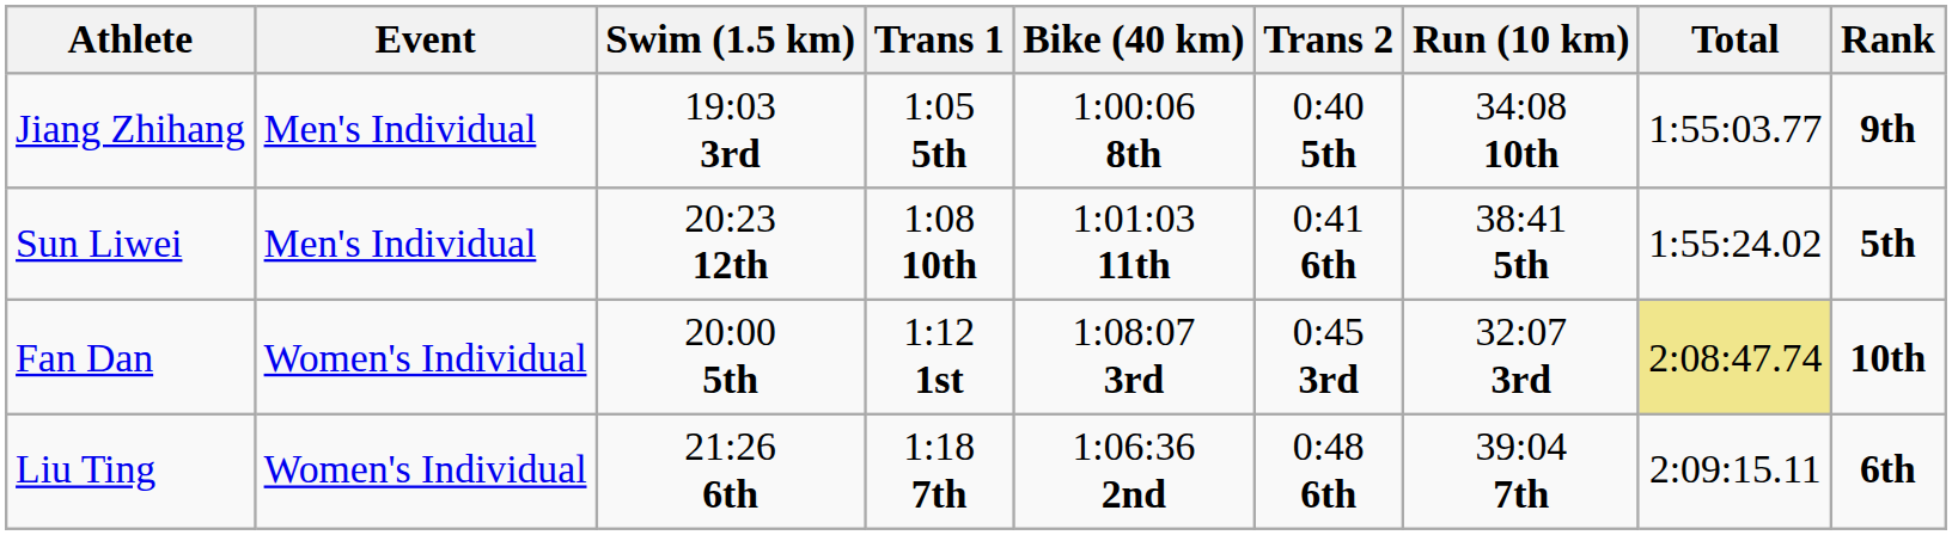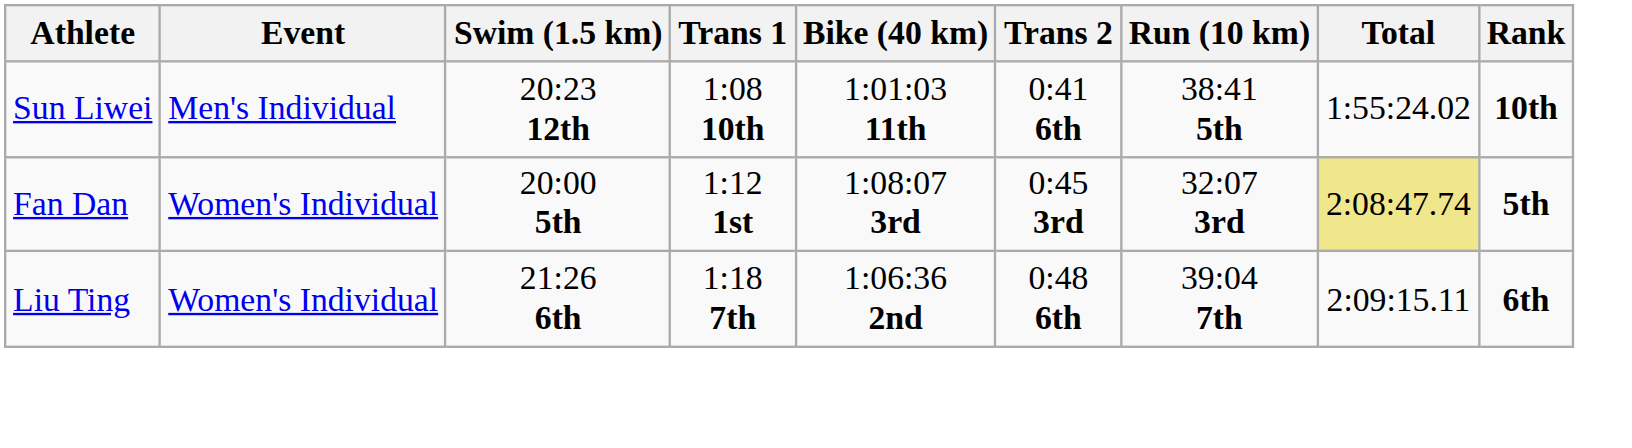 <table class="wikitable" style="font-size:90%">
 <tr>
 <th>Athlete</th>
 <th>Event</th>
 <th>Swim (1.5 km)</th>
 <th>Trans 1</th>
 <th>Bike (40 km)</th>
 <th>Trans 2</th>
 <th>Run (10 km)</th>
 <th>Total</th>
 <th>Rank</th>
 </tr>
 <tr>
-<td><a href='#'>Jiang Zhihang</a></td>
-<td><a href='#'>Men's Individual</a></td>
-<td align=center>19:03<br><strong>3rd</strong></td>
-<td align=center>1:05<br><strong>5th</strong></td>
-<td align=center>1:00:06<br><strong>8th</strong></td>
-<td align=center>0:40<br><strong>5th</strong></td>
-<td align=center>34:08<br><strong>10th</strong></td>
-<td align=center>1:55:03.77</td>
-<td align=center><strong>9th</strong></td>
-</tr>
-<tr>
 <td><a href='#'>Sun Liwei</a></td>
 <td><a href='#'>Men's Individual</a></td>
 <td align=center>20:23<br><strong>12th</strong></td>
 <td align=center>1:08<br><strong>10th</strong></td>
 <td align=center>1:01:03<br><strong>11th</strong></td>
 <td align=center>0:41<br><strong>6th</strong></td>
 <td align=center>38:41<br><strong>5th</strong></td>
 <td align=center>1:55:24.02</td>
-<td align=center><strong>5th</strong></td>
+<td align=center><strong>10th</strong></td>
 </tr>
 <tr>
 <td><a href='#'>Fan Dan</a></td>
 <td><a href='#'>Women's Individual</a></td>
 <td align=center>20:00<br><strong>5th</strong></td>
 <td align=center>1:12<br><strong>1st</strong></td>
 <td align=center>1:08:07<br><strong>3rd</strong></td>
 <td align=center>0:45<br><strong>3rd</strong></td>
 <td align=center>32:07<br><strong>3rd</strong></td>
 <td align=center style="background: khaki;">2:08:47.74</td>
-<td align=center><strong>10th</strong></td>
+<td align=center><strong>5th</strong></td>
 </tr>
 <tr>
 <td><a href='#'>Liu Ting</a></td>
 <td><a href='#'>Women's Individual</a></td>
 <td align=center>21:26<br><strong>6th</strong></td>
 <td align=center>1:18<br><strong>7th</strong></td>
 <td align=center>1:06:36<br><strong>2nd</strong></td>
 <td align=center>0:48<br><strong>6th</strong></td>
 <td align=center>39:04<br><strong>7th</strong></td>
 <td align=center>2:09:15.11</td>
 <td align=center><strong>6th</strong></td>
 </tr>
 </table>
